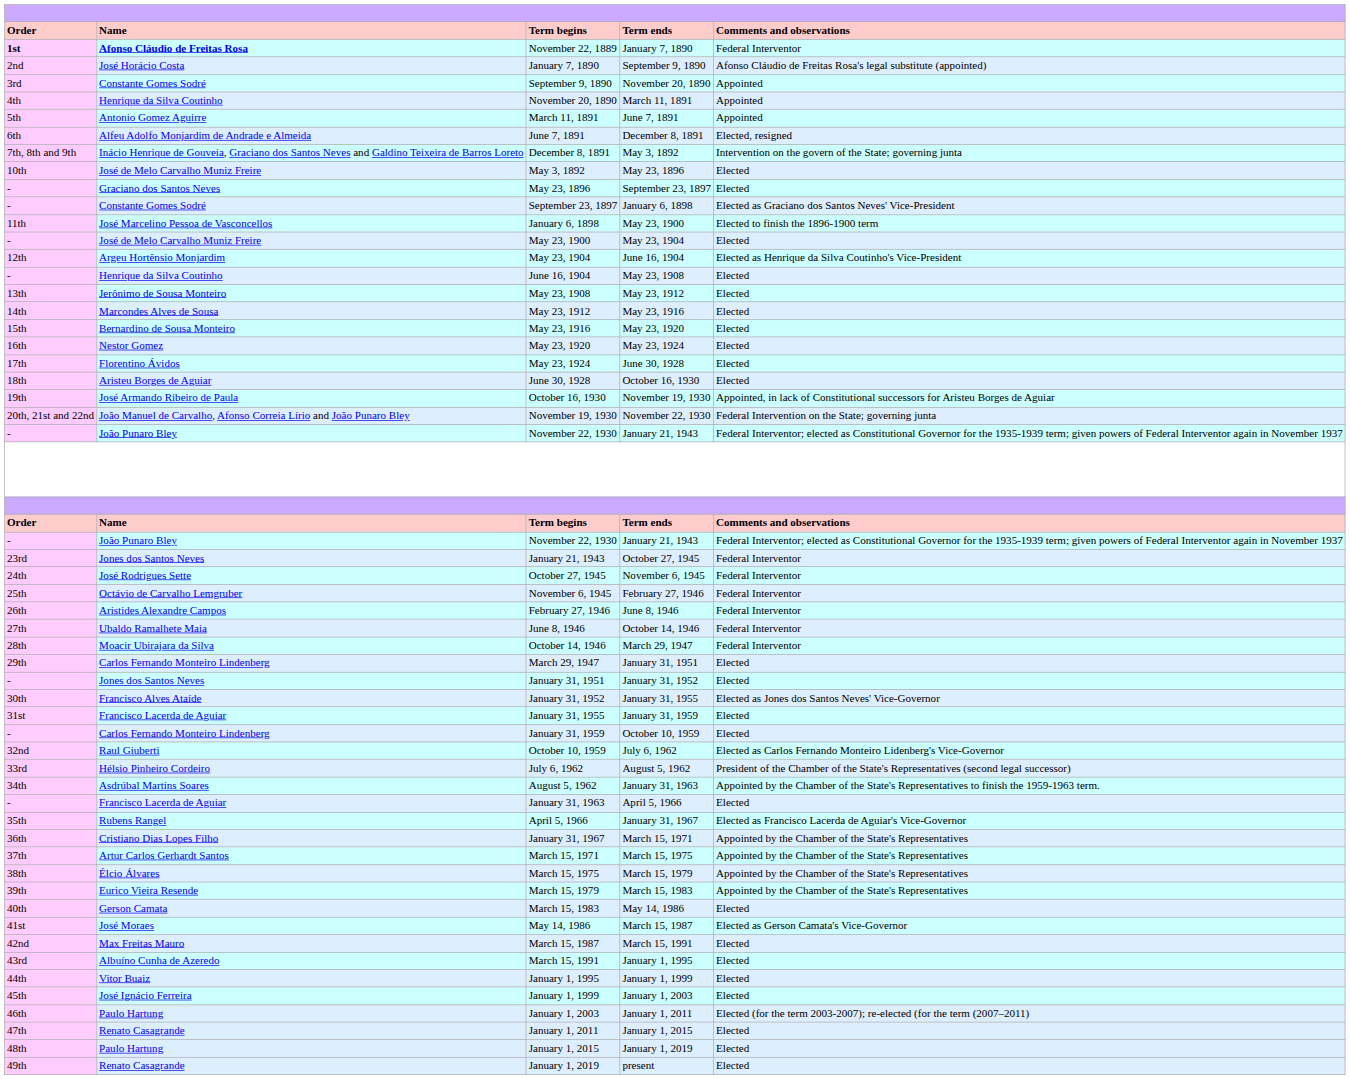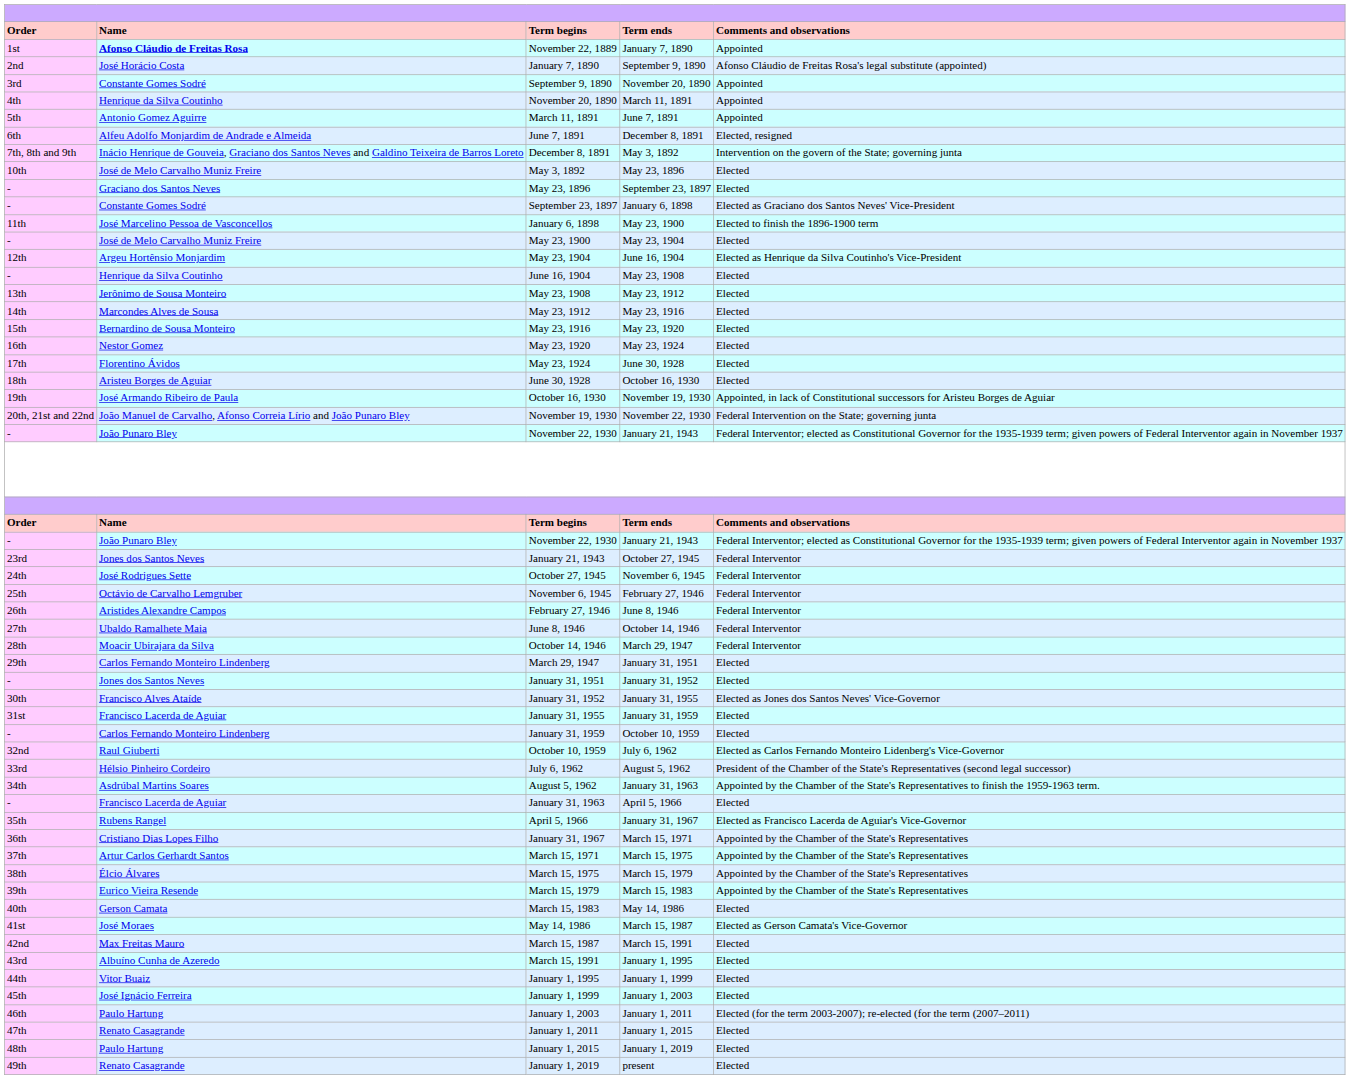 <table class="wikitable">
 <tr>
 <th style="background-color:#ccaaff" colspan="7"><br></th>
 </tr>
 <tr>
 <td bgcolor=#ffcccc><strong>Order</strong></td>
 <td bgcolor=#ffcccc><strong>Name</strong></td>
 <td bgcolor=#ffcccc><strong>Term begins</strong></td>
 <td bgcolor=#ffcccc><strong>Term ends</strong></td>
 <td bgcolor=#ffcccc><strong>Comments and observations</strong></td>
 </tr>
 <tr>
-<td bgcolor=#ffccff><strong>1st</strong></td>
+<td bgcolor=#ffccff>1st</td>
 <td bgcolor=#ccffff><strong><a href='#'>Afonso Cláudio de Freitas Rosa</a></strong></td>
 <td bgcolor=#ccffff>November 22, 1889</td>
 <td bgcolor=#ccffff>January 7, 1890</td>
-<td bgcolor=#ccffff>Federal Interventor</td>
+<td bgcolor=#ccffff>Appointed</td>
 </tr>
 <tr>
 <td bgcolor=#ffccff>2nd</td>
 <td bgcolor=#DDEEFF><a href='#'>José Horácio Costa</a></td>
 <td bgcolor=#DDEEFF>January 7, 1890</td>
 <td bgcolor=#DDEEFF>September 9, 1890</td>
 <td bgcolor=#DDEEFF>Afonso Cláudio de Freitas Rosa's legal substitute (appointed)</td>
 </tr>
 <tr>
 <td bgcolor=#ffccff>3rd</td>
 <td bgcolor=#ccffff><a href='#'>Constante Gomes Sodré</a></td>
 <td bgcolor=#ccffff>September 9, 1890</td>
 <td bgcolor=#ccffff>November 20, 1890</td>
 <td bgcolor=#ccffff>Appointed</td>
 </tr>
 <tr>
 <td bgcolor=#ffccff>4th</td>
 <td bgcolor=#DDEEFF><a href='#'>Henrique da Silva Coutinho</a></td>
 <td bgcolor=#DDEEFF>November 20, 1890</td>
 <td bgcolor=#DDEEFF>March 11, 1891</td>
 <td bgcolor=#DDEEFF>Appointed</td>
 </tr>
 <tr>
 <td bgcolor=#ffccff>5th</td>
 <td bgcolor=#ccffff><a href='#'>Antonio Gomez Aguirre</a></td>
 <td bgcolor=#ccffff>March 11, 1891</td>
 <td bgcolor=#ccffff>June 7, 1891</td>
 <td bgcolor=#ccffff>Appointed</td>
 </tr>
 <tr>
 <td bgcolor=#ffccff>6th</td>
 <td bgcolor=#DDEEFF><a href='#'>Alfeu Adolfo Monjardim de Andrade e Almeida</a></td>
 <td bgcolor=#DDEEFF>June 7, 1891</td>
 <td bgcolor=#DDEEFF>December 8, 1891</td>
 <td bgcolor=#DDEEFF>Elected, resigned</td>
 </tr>
 <tr>
 <td bgcolor=#ffccff>7th, 8th and 9th</td>
 <td bgcolor=#ccffff><a href='#'>Inácio Henrique de Gouveia</a>, <a href='#'>Graciano dos Santos Neves</a> and <a href='#'>Galdino Teixeira de Barros Loreto</a></td>
 <td bgcolor=#ccffff>December 8, 1891</td>
 <td bgcolor=#ccffff>May 3, 1892</td>
 <td bgcolor=#ccffff>Intervention on the govern of the State; governing junta</td>
 </tr>
 <tr>
 <td bgcolor=#ffccff>10th</td>
 <td bgcolor=#DDEEFF><a href='#'>José de Melo Carvalho Muniz Freire</a></td>
 <td bgcolor=#DDEEFF>May 3, 1892</td>
 <td bgcolor=#DDEEFF>May 23, 1896</td>
 <td bgcolor=#DDEEFF>Elected</td>
 </tr>
 <tr>
 <td bgcolor=#ffccff>-</td>
 <td bgcolor=#ccffff><a href='#'>Graciano dos Santos Neves</a></td>
 <td bgcolor=#ccffff>May 23, 1896</td>
 <td bgcolor=#ccffff>September 23, 1897</td>
 <td bgcolor=#ccffff>Elected</td>
 </tr>
 <tr>
 <td bgcolor=#ffccff>-</td>
 <td bgcolor=#DDEEFF><a href='#'>Constante Gomes Sodré</a></td>
 <td bgcolor=#DDEEFF>September 23, 1897</td>
 <td bgcolor=#DDEEFF>January 6, 1898</td>
 <td bgcolor=#DDEEFF>Elected as Graciano dos Santos Neves' Vice-President</td>
 </tr>
 <tr>
 <td bgcolor=#ffccff>11th</td>
 <td bgcolor=#ccffff><a href='#'>José Marcelino Pessoa de Vasconcellos</a></td>
 <td bgcolor=#ccffff>January 6, 1898</td>
 <td bgcolor=#ccffff>May 23, 1900</td>
 <td bgcolor=#ccffff>Elected to finish the 1896-1900 term</td>
 </tr>
 <tr>
 <td bgcolor=#ffccff>-</td>
 <td bgcolor=#DDEEFF><a href='#'>José de Melo Carvalho Muniz Freire</a></td>
 <td bgcolor=#DDEEFF>May 23, 1900</td>
 <td bgcolor=#DDEEFF>May 23, 1904</td>
 <td bgcolor=#DDEEFF>Elected</td>
 </tr>
 <tr>
 <td bgcolor=#ffccff>12th</td>
 <td bgcolor=#ccffff><a href='#'>Argeu Hortênsio Monjardim</a></td>
 <td bgcolor=#ccffff>May 23, 1904</td>
 <td bgcolor=#ccffff>June 16, 1904</td>
 <td bgcolor=#ccffff>Elected as Henrique da Silva Coutinho's Vice-President</td>
 </tr>
 <tr>
 <td bgcolor=#ffccff>-</td>
 <td bgcolor=#DDEEFF><a href='#'>Henrique da Silva Coutinho</a></td>
 <td bgcolor=#DDEEFF>June 16, 1904</td>
 <td bgcolor=#DDEEFF>May 23, 1908</td>
 <td bgcolor=#DDEEFF>Elected</td>
 </tr>
 <tr>
 <td bgcolor=#ffccff>13th</td>
 <td bgcolor=#ccffff><a href='#'>Jerônimo de Sousa Monteiro</a></td>
 <td bgcolor=#ccffff>May 23, 1908</td>
 <td bgcolor=#ccffff>May 23, 1912</td>
 <td bgcolor=#ccffff>Elected</td>
 </tr>
 <tr>
 <td bgcolor=#ffccff>14th</td>
 <td bgcolor=#DDEEFF><a href='#'>Marcondes Alves de Sousa</a></td>
 <td bgcolor=#DDEEFF>May 23, 1912</td>
 <td bgcolor=#DDEEFF>May 23, 1916</td>
 <td bgcolor=#DDEEFF>Elected</td>
 </tr>
 <tr>
 <td bgcolor=#ffccff>15th</td>
 <td bgcolor=#ccffff><a href='#'>Bernardino de Sousa Monteiro</a></td>
 <td bgcolor=#ccffff>May 23, 1916</td>
 <td bgcolor=#ccffff>May 23, 1920</td>
 <td bgcolor=#ccffff>Elected</td>
 </tr>
 <tr>
 <td bgcolor=#ffccff>16th</td>
 <td bgcolor=#DDEEFF><a href='#'>Nestor Gomez</a></td>
 <td bgcolor=#DDEEFF>May 23, 1920</td>
 <td bgcolor=#DDEEFF>May 23, 1924</td>
 <td bgcolor=#DDEEFF>Elected</td>
 </tr>
 <tr>
 <td bgcolor=#ffccff>17th</td>
 <td bgcolor=#ccffff><a href='#'>Florentino Ávidos</a></td>
 <td bgcolor=#ccffff>May 23, 1924</td>
 <td bgcolor=#ccffff>June 30, 1928</td>
 <td bgcolor=#ccffff>Elected</td>
 </tr>
 <tr>
 <td bgcolor=#ffccff>18th</td>
 <td bgcolor=#DDEEFF><a href='#'>Aristeu Borges de Aguiar</a></td>
 <td bgcolor=#DDEEFF>June 30, 1928</td>
 <td bgcolor=#DDEEFF>October 16, 1930</td>
 <td bgcolor=#DDEEFF>Elected</td>
 </tr>
 <tr>
 <td bgcolor=#ffccff>19th</td>
 <td bgcolor=#ccffff><a href='#'>José Armando Ribeiro de Paula</a></td>
 <td bgcolor=#ccffff>October 16, 1930</td>
 <td bgcolor=#ccffff>November 19, 1930</td>
 <td bgcolor=#ccffff>Appointed, in lack of Constitutional successors for Aristeu Borges de Aguiar</td>
 </tr>
 <tr>
 <td bgcolor=#ffccff>20th, 21st and 22nd</td>
 <td bgcolor=#DDEEFF><a href='#'>João Manuel de Carvalho</a>, <a href='#'>Afonso Correia Lírio</a> and <a href='#'>João Punaro Bley</a></td>
 <td bgcolor=#DDEEFF>November 19, 1930</td>
 <td bgcolor=#DDEEFF>November 22, 1930</td>
 <td bgcolor=#DDEEFF>Federal Intervention on the State; governing junta</td>
 </tr>
 <tr>
 <td bgcolor=#ffccff>-</td>
 <td bgcolor=#ccffff><a href='#'>João Punaro Bley</a></td>
 <td bgcolor=#ccffff>November 22, 1930</td>
 <td bgcolor=#ccffff>January 21, 1943</td>
 <td bgcolor=#ccffff>Federal Interventor; elected as Constitutional Governor for the 1935-1939 term; given powers of Federal Interventor again in November 1937</td>
 </tr>
 <tr>
 <th style="background-color:#ffffff" colspan="7" cell="0"><br><br><br><br></th>
 </tr>
 <tr>
 <th style="background-color:#ccaaff" colspan="7"><br></th>
 </tr>
 <tr>
 <td bgcolor=#ffcccc><strong>Order</strong></td>
 <td bgcolor=#ffcccc><strong>Name</strong></td>
 <td bgcolor=#ffcccc><strong>Term begins</strong></td>
 <td bgcolor=#ffcccc><strong>Term ends</strong></td>
 <td bgcolor=#ffcccc><strong>Comments and observations</strong></td>
 </tr>
 <tr>
 <td bgcolor=#ffccff>-</td>
 <td bgcolor=#ccffff><a href='#'>João Punaro Bley</a></td>
 <td bgcolor=#ccffff>November 22, 1930</td>
 <td bgcolor=#ccffff>January 21, 1943</td>
 <td bgcolor=#ccffff>Federal Interventor; elected as Constitutional Governor for the 1935-1939 term; given powers of Federal Interventor again in November 1937</td>
 </tr>
 <tr>
 <td bgcolor=#ffccff>23rd</td>
 <td bgcolor=#DDEEFF><a href='#'>Jones dos Santos Neves</a></td>
 <td bgcolor=#DDEEFF>January 21, 1943</td>
 <td bgcolor=#DDEEFF>October 27, 1945</td>
 <td bgcolor=#DDEEFF>Federal Interventor</td>
 </tr>
 <tr>
 <td bgcolor=#ffccff>24th</td>
 <td bgcolor=#ccffff><a href='#'>José Rodrigues Sette</a></td>
 <td bgcolor=#ccffff>October 27, 1945</td>
 <td bgcolor=#ccffff>November 6, 1945</td>
 <td bgcolor=#ccffff>Federal Interventor</td>
 </tr>
 <tr>
 <td bgcolor=#ffccff>25th</td>
 <td bgcolor=#DDEEFF><a href='#'>Octávio de Carvalho Lemgruber</a></td>
 <td bgcolor=#DDEEFF>November 6, 1945</td>
 <td bgcolor=#DDEEFF>February 27, 1946</td>
 <td bgcolor=#DDEEFF>Federal Interventor</td>
 </tr>
 <tr>
 <td bgcolor=#ffccff>26th</td>
 <td bgcolor=#ccffff><a href='#'>Aristides Alexandre Campos</a></td>
 <td bgcolor=#ccffff>February 27, 1946</td>
 <td bgcolor=#ccffff>June 8, 1946</td>
 <td bgcolor=#ccffff>Federal Interventor</td>
 </tr>
 <tr>
 <td bgcolor=#ffccff>27th</td>
 <td bgcolor=#DDEEFF><a href='#'>Ubaldo Ramalhete Maia</a></td>
 <td bgcolor=#DDEEFF>June 8, 1946</td>
 <td bgcolor=#DDEEFF>October 14, 1946</td>
 <td bgcolor=#DDEEFF>Federal Interventor</td>
 </tr>
 <tr>
 <td bgcolor=#ffccff>28th</td>
 <td bgcolor=#ccffff><a href='#'>Moacir Ubirajara da Silva</a></td>
 <td bgcolor=#ccffff>October 14, 1946</td>
 <td bgcolor=#ccffff>March 29, 1947</td>
 <td bgcolor=#ccffff>Federal Interventor</td>
 </tr>
 <tr>
 <td bgcolor=#ffccff>29th</td>
 <td bgcolor=#DDEEFF><a href='#'>Carlos Fernando Monteiro Lindenberg</a></td>
 <td bgcolor=#DDEEFF>March 29, 1947</td>
 <td bgcolor=#DDEEFF>January 31, 1951</td>
 <td bgcolor=#DDEEFF>Elected</td>
 </tr>
 <tr>
 <td bgcolor=#ffccff>-</td>
 <td bgcolor=#ccffff><a href='#'>Jones dos Santos Neves</a></td>
 <td bgcolor=#ccffff>January 31, 1951</td>
 <td bgcolor=#ccffff>January 31, 1952</td>
 <td bgcolor=#ccffff>Elected</td>
 </tr>
 <tr>
 <td bgcolor=#ffccff>30th</td>
 <td bgcolor=#DDEEFF><a href='#'>Francisco Alves Ataíde</a></td>
 <td bgcolor=#DDEEFF>January 31, 1952</td>
 <td bgcolor=#DDEEFF>January 31, 1955</td>
 <td bgcolor=#DDEEFF>Elected as Jones dos Santos Neves' Vice-Governor</td>
 </tr>
 <tr>
 <td bgcolor=#ffccff>31st</td>
 <td bgcolor=#ccffff><a href='#'>Francisco Lacerda de Aguiar</a></td>
 <td bgcolor=#ccffff>January 31, 1955</td>
 <td bgcolor=#ccffff>January 31, 1959</td>
 <td bgcolor=#ccffff>Elected</td>
 </tr>
 <tr>
 <td bgcolor=#ffccff>-</td>
 <td bgcolor=#DDEEFF><a href='#'>Carlos Fernando Monteiro Lindenberg</a></td>
 <td bgcolor=#DDEEFF>January 31, 1959</td>
 <td bgcolor=#DDEEFF>October 10, 1959</td>
 <td bgcolor=#DDEEFF>Elected</td>
 </tr>
 <tr>
 <td bgcolor=#ffccff>32nd</td>
 <td bgcolor=#ccffff><a href='#'>Raul Giuberti</a></td>
 <td bgcolor=#ccffff>October 10, 1959</td>
 <td bgcolor=#ccffff>July 6, 1962</td>
 <td bgcolor=#ccffff>Elected as Carlos Fernando Monteiro Lidenberg's Vice-Governor</td>
 </tr>
 <tr>
 <td bgcolor=#ffccff>33rd</td>
 <td bgcolor=#DDEEFF><a href='#'>Hélsio Pinheiro Cordeiro</a></td>
 <td bgcolor=#DDEEFF>July 6, 1962</td>
 <td bgcolor=#DDEEFF>August 5, 1962</td>
 <td bgcolor=#DDEEFF>President of the Chamber of the State's Representatives (second legal successor)</td>
 </tr>
 <tr>
 <td bgcolor=#ffccff>34th</td>
 <td bgcolor=#ccffff><a href='#'>Asdrúbal Martins Soares</a></td>
 <td bgcolor=#ccffff>August 5, 1962</td>
 <td bgcolor=#ccffff>January 31, 1963</td>
 <td bgcolor=#ccffff>Appointed by the Chamber of the State's Representatives to finish the 1959-1963 term.</td>
 </tr>
 <tr>
 <td bgcolor=#ffccff>-</td>
 <td bgcolor=#DDEEFF><a href='#'>Francisco Lacerda de Aguiar</a></td>
 <td bgcolor=#DDEEFF>January 31, 1963</td>
 <td bgcolor=#DDEEFF>April 5, 1966</td>
 <td bgcolor=#DDEEFF>Elected</td>
 </tr>
 <tr>
 <td bgcolor=#ffccff>35th</td>
 <td bgcolor=#ccffff><a href='#'>Rubens Rangel</a></td>
 <td bgcolor=#ccffff>April 5, 1966</td>
 <td bgcolor=#ccffff>January 31, 1967</td>
 <td bgcolor=#ccffff>Elected as Francisco Lacerda de Aguiar's Vice-Governor</td>
 </tr>
 <tr>
 <td bgcolor=#ffccff>36th</td>
 <td bgcolor=#DDEEFF><a href='#'>Cristiano Dias Lopes Filho</a></td>
 <td bgcolor=#DDEEFF>January 31, 1967</td>
 <td bgcolor=#DDEEFF>March 15, 1971</td>
 <td bgcolor=#DDEEFF>Appointed by the Chamber of the State's Representatives</td>
 </tr>
 <tr>
 <td bgcolor=#ffccff>37th</td>
 <td bgcolor=#ccffff><a href='#'>Artur Carlos Gerhardt Santos</a></td>
 <td bgcolor=#ccffff>March 15, 1971</td>
 <td bgcolor=#ccffff>March 15, 1975</td>
 <td bgcolor=#ccffff>Appointed by the Chamber of the State's Representatives</td>
 </tr>
 <tr>
 <td bgcolor=#ffccff>38th</td>
 <td bgcolor=#DDEEFF><a href='#'>Élcio Álvares</a></td>
 <td bgcolor=#DDEEFF>March 15, 1975</td>
 <td bgcolor=#DDEEFF>March 15, 1979</td>
 <td bgcolor=#DDEEFF>Appointed by the Chamber of the State's Representatives</td>
 </tr>
 <tr>
 <td bgcolor=#ffccff>39th</td>
 <td bgcolor=#ccffff><a href='#'>Eurico Vieira Resende</a></td>
 <td bgcolor=#ccffff>March 15, 1979</td>
 <td bgcolor=#ccffff>March 15, 1983</td>
 <td bgcolor=#ccffff>Appointed by the Chamber of the State's Representatives</td>
 </tr>
 <tr>
 <td bgcolor=#ffccff>40th</td>
 <td bgcolor=#DDEEFF><a href='#'>Gerson Camata</a></td>
 <td bgcolor=#DDEEFF>March 15, 1983</td>
 <td bgcolor=#DDEEFF>May 14, 1986</td>
 <td bgcolor=#DDEEFF>Elected</td>
 </tr>
 <tr>
 <td bgcolor=#ffccff>41st</td>
 <td bgcolor=#ccffff><a href='#'>José Moraes</a></td>
 <td bgcolor=#ccffff>May 14, 1986</td>
 <td bgcolor=#ccffff>March 15, 1987</td>
 <td bgcolor=#ccffff>Elected as Gerson Camata's Vice-Governor</td>
 </tr>
 <tr>
 <td bgcolor=#ffccff>42nd</td>
 <td bgcolor=#DDEEFF><a href='#'>Max Freitas Mauro</a></td>
 <td bgcolor=#DDEEFF>March 15, 1987</td>
 <td bgcolor=#DDEEFF>March 15, 1991</td>
 <td bgcolor=#DDEEFF>Elected</td>
 </tr>
 <tr>
 <td bgcolor=#ffccff>43rd</td>
 <td bgcolor=#ccffff><a href='#'>Albuíno Cunha de Azeredo</a></td>
 <td bgcolor=#ccffff>March 15, 1991</td>
 <td bgcolor=#ccffff>January 1, 1995</td>
 <td bgcolor=#ccffff>Elected</td>
 </tr>
 <tr>
 <td bgcolor=#ffccff>44th</td>
 <td bgcolor=#DDEEFF><a href='#'>Vitor Buaiz</a></td>
 <td bgcolor=#DDEEFF>January 1, 1995</td>
 <td bgcolor=#DDEEFF>January 1, 1999</td>
 <td bgcolor=#DDEEFF>Elected</td>
 </tr>
 <tr>
 <td bgcolor=#ffccff>45th</td>
 <td bgcolor=#ccffff><a href='#'>José Ignácio Ferreira</a></td>
 <td bgcolor=#ccffff>January 1, 1999</td>
 <td bgcolor=#ccffff>January 1, 2003</td>
 <td bgcolor=#ccffff>Elected</td>
 </tr>
 <tr>
 <td bgcolor=#ffccff>46th</td>
 <td bgcolor=#DDEEFF><a href='#'>Paulo Hartung</a></td>
 <td bgcolor=#DDEEFF>January 1, 2003</td>
 <td bgcolor=#DDEEFF>January 1, 2011</td>
 <td bgcolor=#DDEEFF>Elected (for the term 2003-2007); re-elected (for the term (2007–2011)</td>
 </tr>
 <tr>
 <td bgcolor=#ffccff>47th</td>
 <td bgcolor=#DDEEFF><a href='#'>Renato Casagrande</a></td>
 <td bgcolor=#DDEEFF>January 1, 2011</td>
 <td bgcolor=#DDEEFF>January 1, 2015</td>
 <td bgcolor=#DDEEFF>Elected</td>
 </tr>
 <tr>
 <td bgcolor=#ffccff>48th</td>
 <td bgcolor=#DDEEFF><a href='#'>Paulo Hartung</a></td>
 <td bgcolor=#DDEEFF>January 1, 2015</td>
 <td bgcolor=#DDEEFF>January 1, 2019</td>
 <td bgcolor=#DDEEFF>Elected</td>
 </tr>
 <tr>
 <td bgcolor=#ffccff>49th</td>
 <td bgcolor=#DDEEFF><a href='#'>Renato Casagrande</a></td>
 <td bgcolor=#DDEEFF>January 1, 2019</td>
 <td bgcolor=#DDEEFF>present</td>
 <td bgcolor=#DDEEFF>Elected</td>
 </tr>
 </table>
